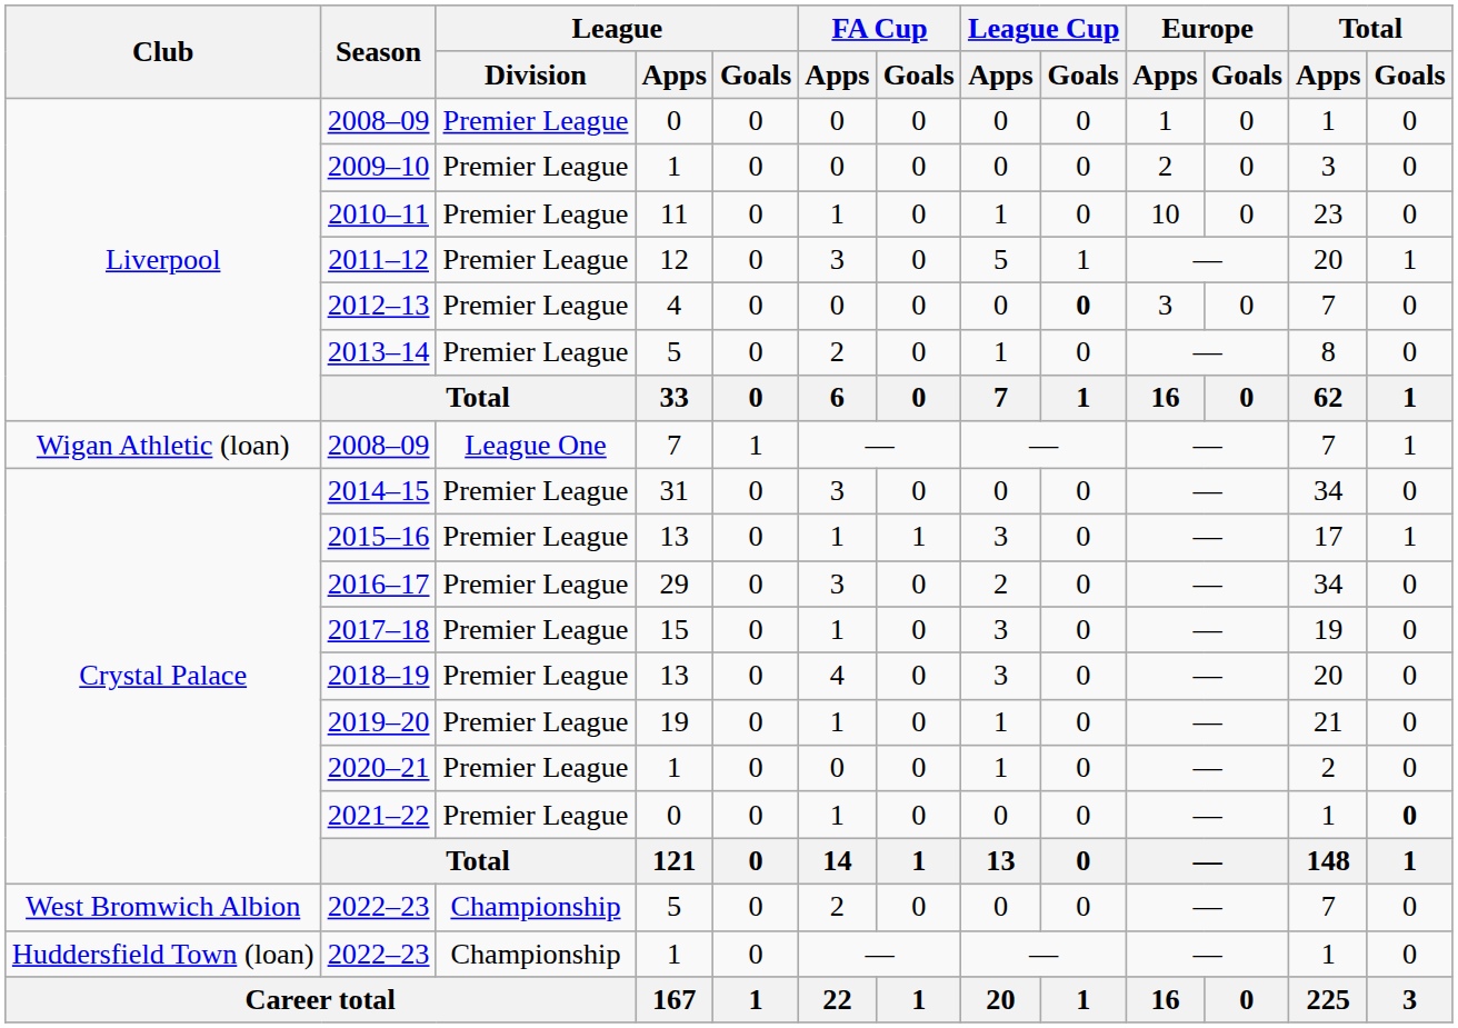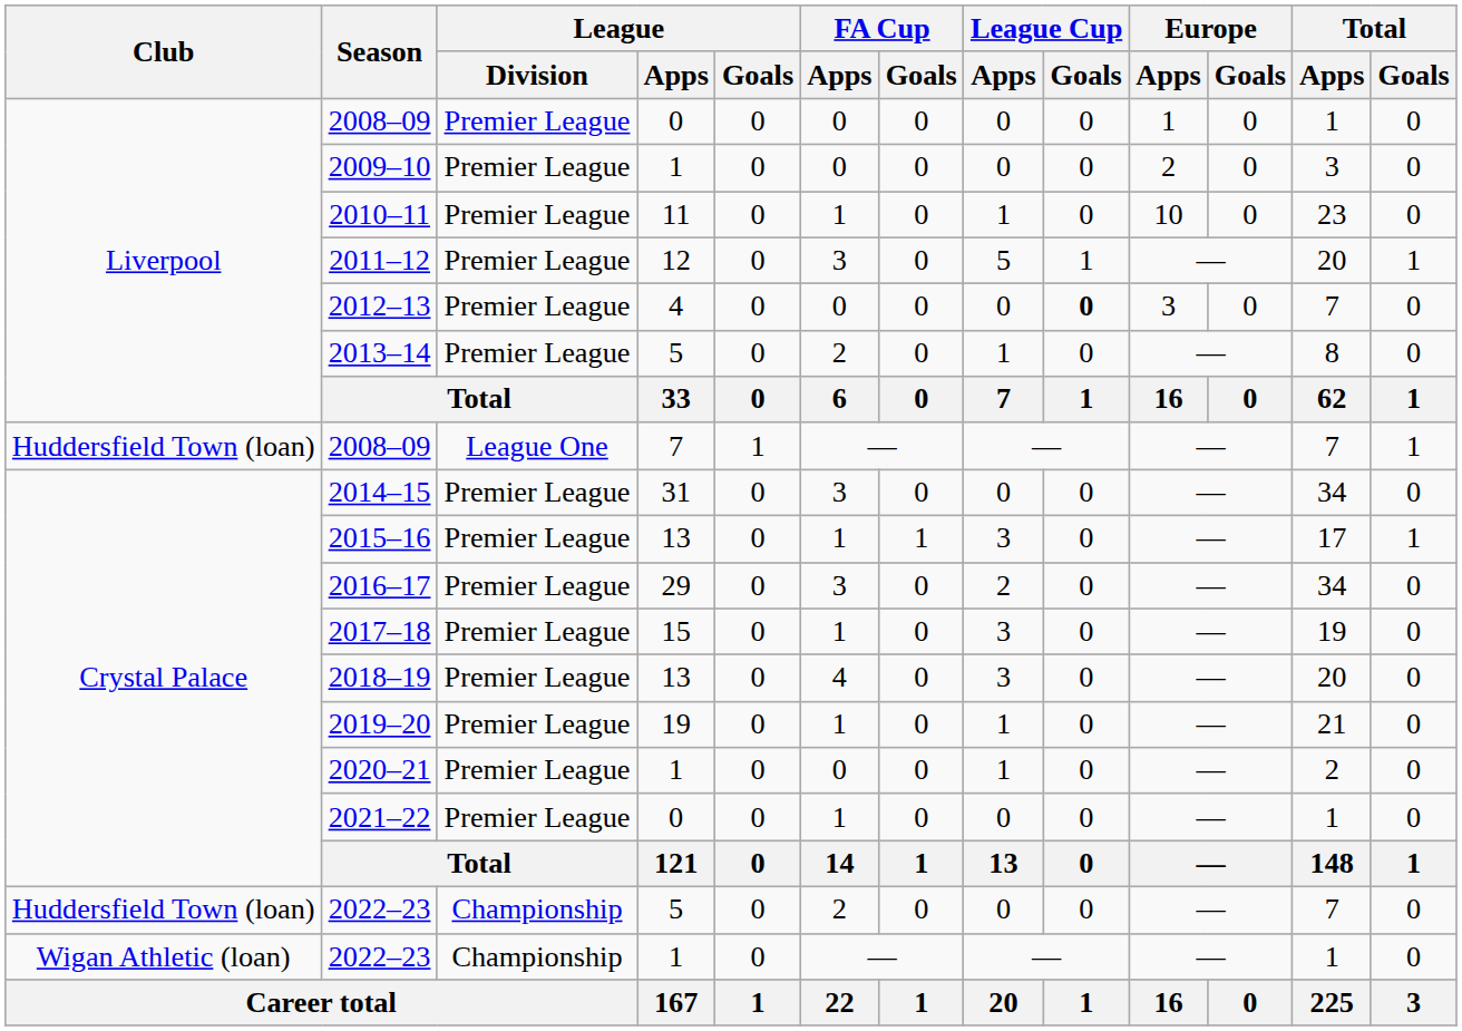 <table class=wikitable style=text-align:center>
 <tr>
 <th rowspan=2>Club</th>
 <th rowspan=2>Season</th>
 <th colspan=3>League</th>
 <th colspan=2><a href='#'>FA Cup</a></th>
 <th colspan=2><a href='#'>League Cup</a></th>
 <th colspan=2>Europe</th>
 <th colspan=2>Total</th>
 </tr>
 <tr>
 <th>Division</th>
 <th>Apps</th>
 <th>Goals</th>
 <th>Apps</th>
 <th>Goals</th>
 <th>Apps</th>
 <th>Goals</th>
 <th>Apps</th>
 <th>Goals</th>
 <th>Apps</th>
 <th>Goals</th>
 </tr>
 <tr>
 <td rowspan=7><a href='#'>Liverpool</a></td>
 <td><a href='#'>2008–09</a></td>
 <td><a href='#'>Premier League</a></td>
 <td>0</td>
 <td>0</td>
 <td>0</td>
 <td>0</td>
 <td>0</td>
 <td>0</td>
 <td>1</td>
 <td>0</td>
 <td>1</td>
 <td>0</td>
 </tr>
 <tr>
 <td><a href='#'>2009–10</a></td>
 <td>Premier League</td>
 <td>1</td>
 <td>0</td>
 <td>0</td>
 <td>0</td>
 <td>0</td>
 <td>0</td>
 <td>2</td>
 <td>0</td>
 <td>3</td>
 <td>0</td>
 </tr>
 <tr>
 <td><a href='#'>2010–11</a></td>
 <td>Premier League</td>
 <td>11</td>
 <td>0</td>
 <td>1</td>
 <td>0</td>
 <td>1</td>
 <td>0</td>
 <td>10</td>
 <td>0</td>
 <td>23</td>
 <td>0</td>
 </tr>
 <tr>
 <td><a href='#'>2011–12</a></td>
 <td>Premier League</td>
 <td>12</td>
 <td>0</td>
 <td>3</td>
 <td>0</td>
 <td>5</td>
 <td>1</td>
 <td colspan=2>—</td>
 <td>20</td>
 <td>1</td>
 </tr>
 <tr>
 <td><a href='#'>2012–13</a></td>
 <td>Premier League</td>
 <td>4</td>
 <td>0</td>
 <td>0</td>
 <td>0</td>
 <td>0</td>
 <td><strong>0</strong></td>
 <td>3</td>
 <td>0</td>
 <td>7</td>
 <td>0</td>
 </tr>
 <tr>
 <td><a href='#'>2013–14</a></td>
 <td>Premier League</td>
 <td>5</td>
 <td>0</td>
 <td>2</td>
 <td>0</td>
 <td>1</td>
 <td>0</td>
 <td colspan=2>—</td>
 <td>8</td>
 <td>0</td>
 </tr>
 <tr>
 <th colspan=2>Total</th>
 <th>33</th>
 <th>0</th>
 <th>6</th>
 <th>0</th>
 <th>7</th>
 <th>1</th>
 <th>16</th>
 <th>0</th>
 <th>62</th>
 <th>1</th>
 </tr>
 <tr>
-<td><a href='#'>Wigan Athletic</a> (loan)</td>
+<td><a href='#'>Huddersfield Town</a> (loan)</td>
 <td><a href='#'>2008–09</a></td>
 <td><a href='#'>League One</a></td>
 <td>7</td>
 <td>1</td>
 <td colspan=2>—</td>
 <td colspan=2>—</td>
 <td colspan=2>—</td>
 <td>7</td>
 <td>1</td>
 </tr>
 <tr>
 <td rowspan=9><a href='#'>Crystal Palace</a></td>
 <td><a href='#'>2014–15</a></td>
 <td>Premier League</td>
 <td>31</td>
 <td>0</td>
 <td>3</td>
 <td>0</td>
 <td>0</td>
 <td>0</td>
 <td colspan=2>—</td>
 <td>34</td>
 <td>0</td>
 </tr>
 <tr>
 <td><a href='#'>2015–16</a></td>
 <td>Premier League</td>
 <td>13</td>
 <td>0</td>
 <td>1</td>
 <td>1</td>
 <td>3</td>
 <td>0</td>
 <td colspan=2>—</td>
 <td>17</td>
 <td>1</td>
 </tr>
 <tr>
 <td><a href='#'>2016–17</a></td>
 <td>Premier League</td>
 <td>29</td>
 <td>0</td>
 <td>3</td>
 <td>0</td>
 <td>2</td>
 <td>0</td>
 <td colspan=2>—</td>
 <td>34</td>
 <td>0</td>
 </tr>
 <tr>
 <td><a href='#'>2017–18</a></td>
 <td>Premier League</td>
 <td>15</td>
 <td>0</td>
 <td>1</td>
 <td>0</td>
 <td>3</td>
 <td>0</td>
 <td colspan=2>—</td>
 <td>19</td>
 <td>0</td>
 </tr>
 <tr>
 <td><a href='#'>2018–19</a></td>
 <td>Premier League</td>
 <td>13</td>
 <td>0</td>
 <td>4</td>
 <td>0</td>
 <td>3</td>
 <td>0</td>
 <td colspan=2>—</td>
 <td>20</td>
 <td>0</td>
 </tr>
 <tr>
 <td><a href='#'>2019–20</a></td>
 <td>Premier League</td>
 <td>19</td>
 <td>0</td>
 <td>1</td>
 <td>0</td>
 <td>1</td>
 <td>0</td>
 <td colspan=2>—</td>
 <td>21</td>
 <td>0</td>
 </tr>
 <tr>
 <td><a href='#'>2020–21</a></td>
 <td>Premier League</td>
 <td>1</td>
 <td>0</td>
 <td>0</td>
 <td>0</td>
 <td>1</td>
 <td>0</td>
 <td colspan=2>—</td>
 <td>2</td>
 <td>0</td>
 </tr>
 <tr>
 <td><a href='#'>2021–22</a></td>
 <td>Premier League</td>
 <td>0</td>
 <td>0</td>
 <td>1</td>
 <td>0</td>
 <td>0</td>
 <td>0</td>
 <td colspan=2>—</td>
 <td>1</td>
-<td><strong>0</strong></td>
+<td>0</td>
 </tr>
 <tr>
 <th colspan=2>Total</th>
 <th>121</th>
 <th>0</th>
 <th>14</th>
 <th>1</th>
 <th>13</th>
 <th>0</th>
 <th colspan=2>—</th>
 <th>148</th>
 <th>1</th>
 </tr>
 <tr>
-<td><a href='#'>West Bromwich Albion</a></td>
+<td><a href='#'>Huddersfield Town</a> (loan)</td>
 <td><a href='#'>2022–23</a></td>
 <td><a href='#'>Championship</a></td>
 <td>5</td>
 <td>0</td>
 <td>2</td>
 <td>0</td>
 <td>0</td>
 <td>0</td>
 <td colspan=2>—</td>
 <td>7</td>
 <td>0</td>
 </tr>
 <tr>
-<td><a href='#'>Huddersfield Town</a> (loan)</td>
+<td><a href='#'>Wigan Athletic</a> (loan)</td>
 <td><a href='#'>2022–23</a></td>
 <td>Championship</td>
 <td>1</td>
 <td>0</td>
 <td colspan="2">—</td>
 <td colspan="2">—</td>
 <td colspan=2>—</td>
 <td>1</td>
 <td>0</td>
 </tr>
 <tr>
 <th colspan=3>Career total</th>
 <th>167</th>
 <th>1</th>
 <th>22</th>
 <th>1</th>
 <th>20</th>
 <th>1</th>
 <th>16</th>
 <th>0</th>
 <th>225</th>
 <th>3</th>
 </tr>
 </table>
